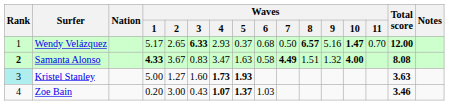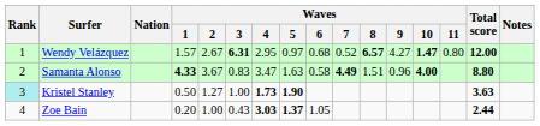 <table class="wikitable sortable" style="text-align:center">
 <tr>
 <th rowspan=2>Rank</th>
 <th rowspan=2>Surfer</th>
 <th rowspan=2>Nation</th>
 <th colspan=11>Waves</th>
 <th rowspan=2>Total<br>score</th>
 <th rowspan=2>Notes</th>
 </tr>
 <tr>
 <th>1</th>
 <th>2</th>
 <th>3</th>
 <th>4</th>
 <th>5</th>
 <th>6</th>
 <th>7</th>
 <th>8</th>
 <th>9</th>
 <th>10</th>
 <th>11</th>
 </tr>
 <tr bgcolor=ccffcc>
 <td>1</td>
 <td align=left><a href='#'>Wendy Velázquez</a></td>
 <td align=left></td>
-<td>5.17</td>
-<td>2.65</td>
-<td><strong>6.33</strong></td>
-<td>2.93</td>
-<td>0.37</td>
+<td>1.57</td>
+<td>2.67</td>
+<td><strong>6.31</strong></td>
+<td>2.95</td>
+<td>0.97</td>
 <td>0.68</td>
-<td>0.50</td>
+<td>0.52</td>
 <td><strong>6.57</strong></td>
-<td>5.16</td>
+<td>4.27</td>
 <td><strong>1.47</strong></td>
-<td>0.70</td>
+<td>0.80</td>
 <td><strong>12.00</strong></td>
 <td></td>
 </tr>
 <tr bgcolor=ccffcc>
-<td><strong>2</strong></td>
+<td>2</td>
 <td align=left><a href='#'>Samanta Alonso</a></td>
 <td align=left></td>
 <td><strong>4.33</strong></td>
 <td>3.67</td>
 <td>0.83</td>
 <td>3.47</td>
 <td>1.63</td>
 <td>0.58</td>
 <td><strong>4.49</strong></td>
 <td>1.51</td>
-<td>1.32</td>
+<td>0.96</td>
 <td><strong>4.00</strong></td>
 <td></td>
-<td><strong>8.08</strong></td>
+<td><strong>8.80</strong></td>
 <td></td>
 </tr>
 <tr>
 <td style="background: paleturquoise;">3</td>
 <td align=left><a href='#'>Kristel Stanley</a></td>
 <td align=left></td>
-<td>5.00</td>
+<td>0.50</td>
 <td>1.27</td>
-<td>1.60</td>
+<td>1.00</td>
 <td><strong>1.73</strong></td>
-<td><strong>1.93</strong></td>
+<td><strong>1.90</strong></td>
 <td></td>
 <td></td>
 <td></td>
 <td></td>
 <td></td>
 <td></td>
 <td><strong>3.63</strong></td>
 <td></td>
 </tr>
 <tr>
 <td>4</td>
 <td align=left><a href='#'>Zoe Bain</a></td>
 <td align=left></td>
 <td>0.20</td>
-<td>3.00</td>
+<td>1.00</td>
 <td>0.43</td>
-<td><strong>1.07</strong></td>
+<td><strong>3.03</strong></td>
 <td><strong>1.37</strong></td>
-<td>1.03</td>
+<td>1.05</td>
 <td></td>
 <td></td>
 <td></td>
 <td></td>
 <td></td>
-<td><strong>3.46</strong></td>
+<td><strong>2.44</strong></td>
 <td></td>
 </tr>
 </table>
